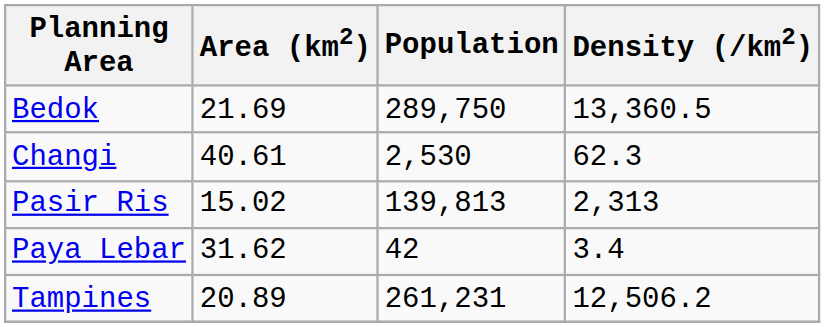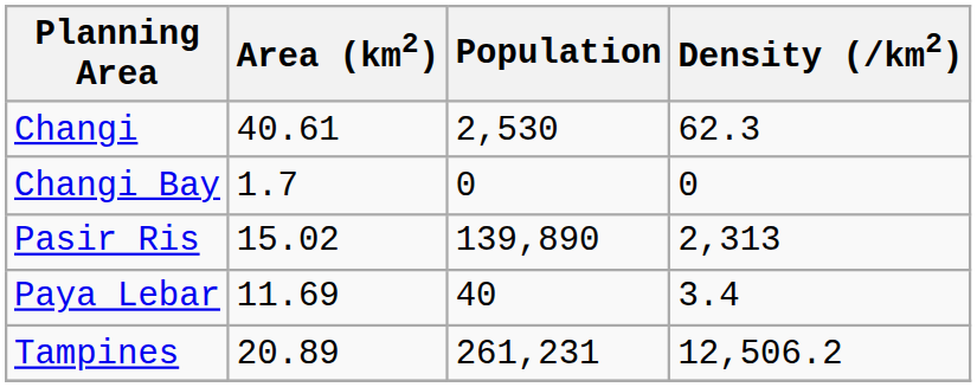 <table class="wikitable sortable">
 <tr>
 <th>Planning <br> Area</th>
 <th>Area (km<sup>2</sup>)</th>
 <th>Population</th>
 <th>Density (/km<sup>2</sup>)</th>
 </tr>
 <tr>
-<td><a href='#'>Bedok</a></td>
-<td>21.69</td>
-<td>289,750</td>
-<td>13,360.5</td>
-</tr>
-<tr>
 <td><a href='#'>Changi</a></td>
 <td>40.61</td>
 <td>2,530</td>
 <td>62.3</td>
 </tr>
 <tr>
+<td><a href='#'>Changi Bay</a></td>
+<td>1.7</td>
+<td>0</td>
+<td>0</td>
+</tr>
+<tr>
 <td><a href='#'>Pasir Ris</a></td>
 <td>15.02</td>
-<td>139,813</td>
+<td>139,890</td>
 <td>2,313</td>
 </tr>
 <tr>
 <td><a href='#'>Paya Lebar</a></td>
-<td>31.62</td>
-<td>42</td>
+<td>11.69</td>
+<td>40</td>
 <td>3.4</td>
 </tr>
 <tr>
 <td><a href='#'>Tampines</a></td>
 <td>20.89</td>
 <td>261,231</td>
 <td>12,506.2</td>
 </tr>
 <tr>
 </tr>
 </table>
